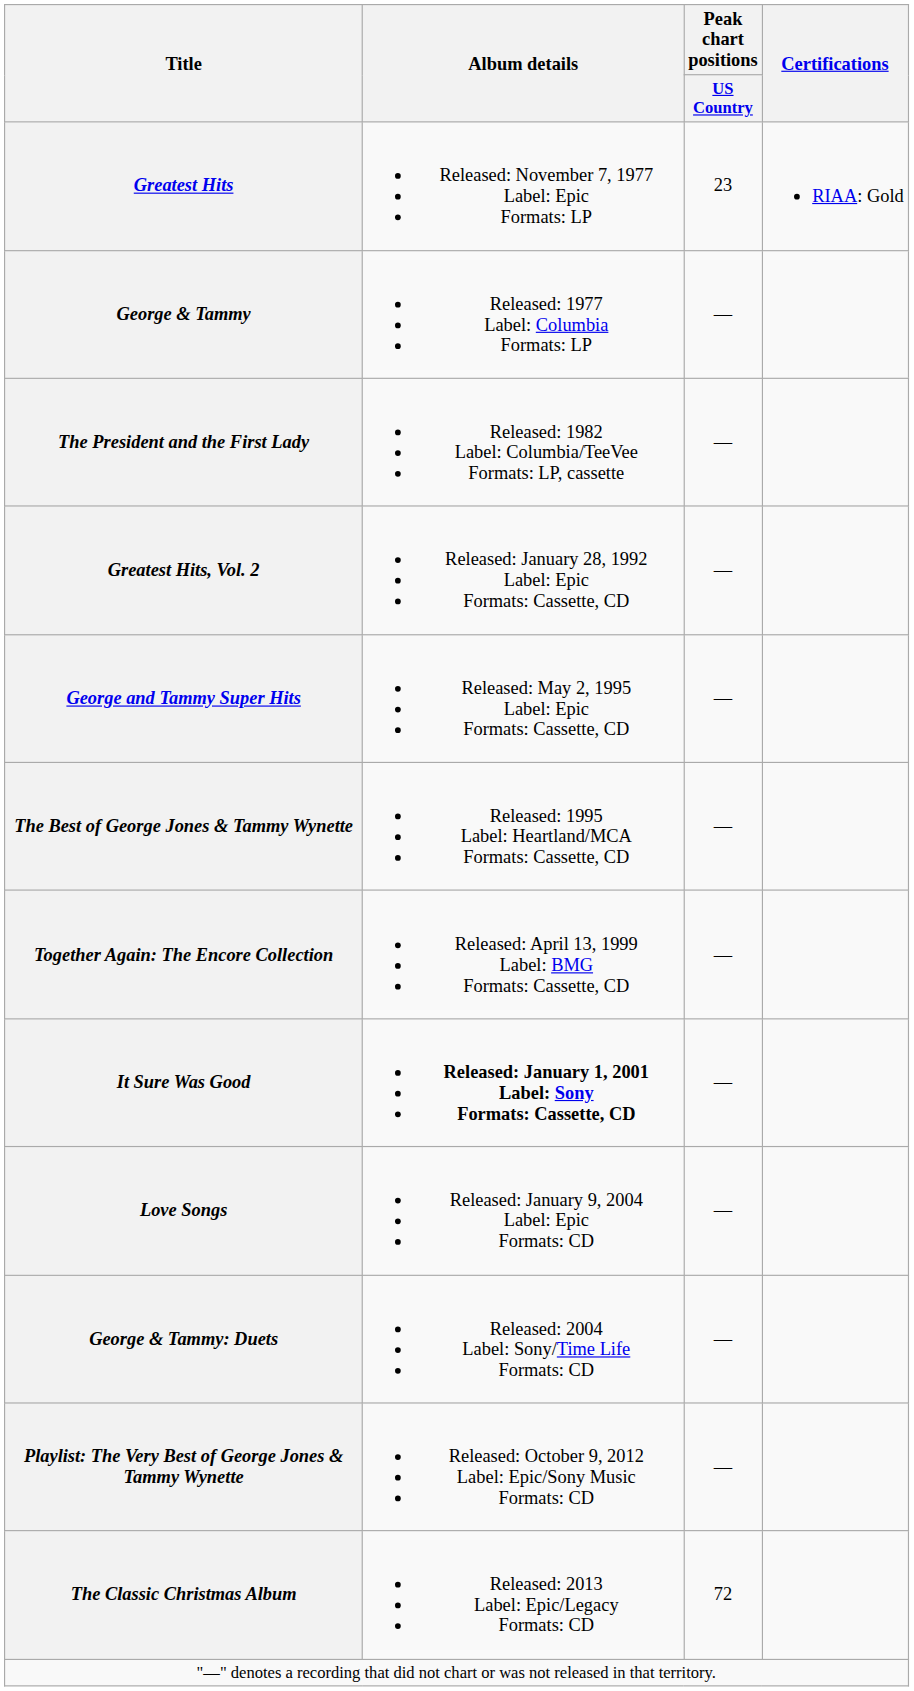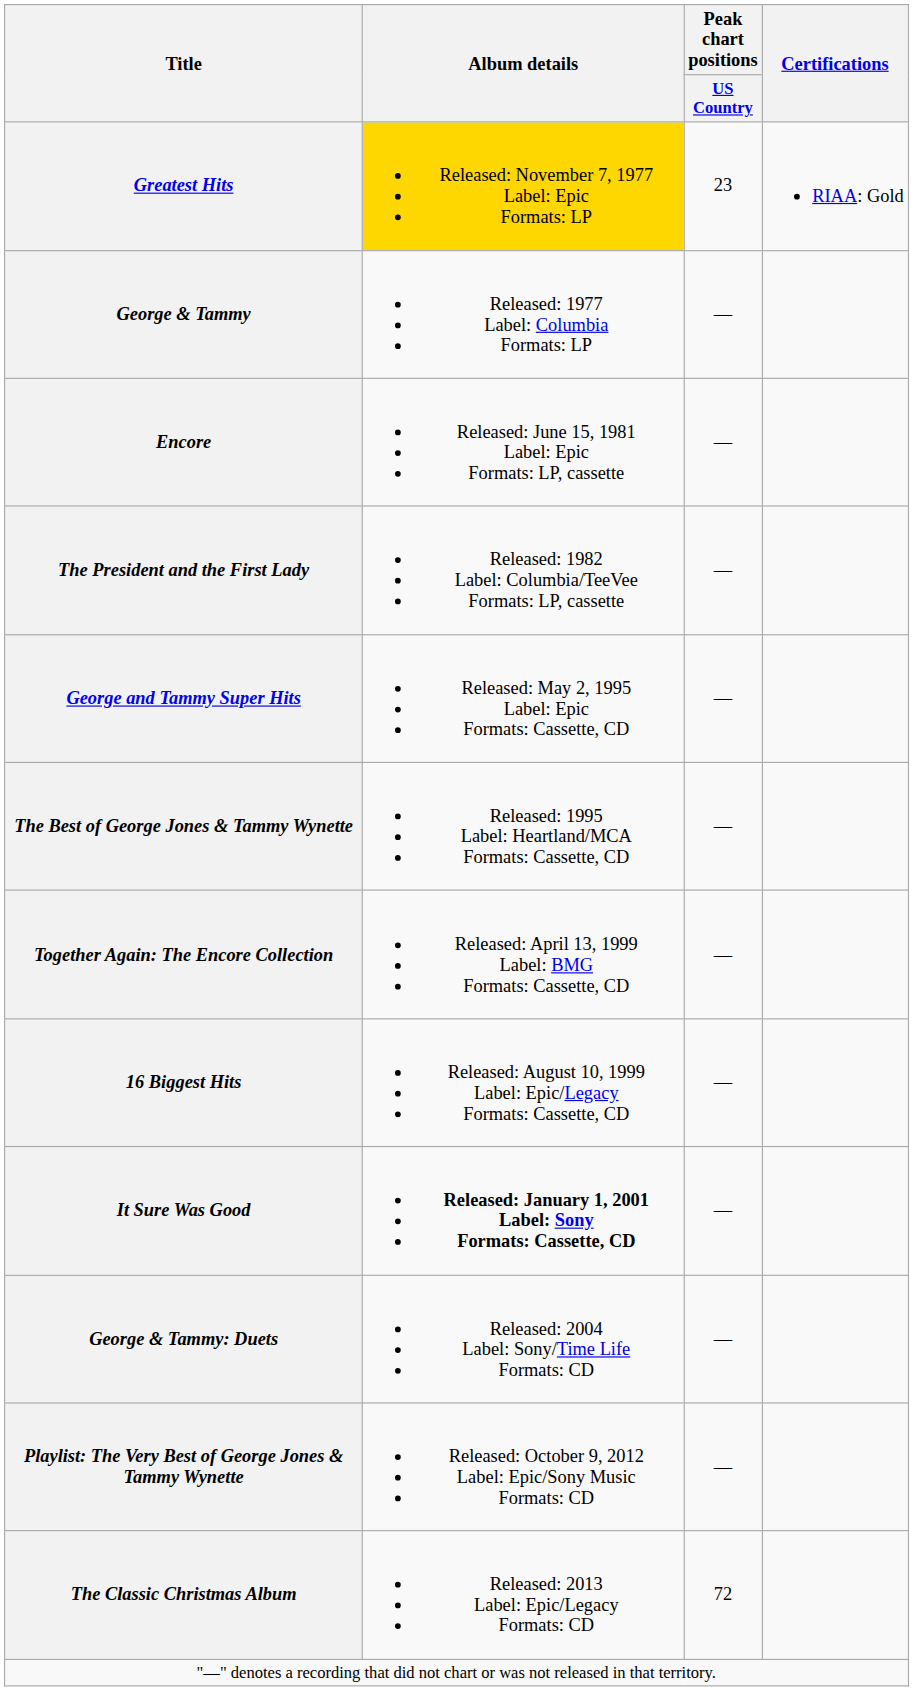 <table class="wikitable plainrowheaders" style="text-align:center;" border="1">
 <tr>
 <th scope="col" rowspan="2" style="width:19em;">Title</th>
 <th scope="col" rowspan="2" style="width:17em;">Album details</th>
 <th scope="col" colspan="1">Peak chart positions</th>
 <th scope="col" rowspan="2"><a href='#'>Certifications</a></th>
 </tr>
 <tr>
 <th scope="col" style="width:2em;font-size:90%;"><a href='#'>US<br>Country</a><br></th>
 </tr>
 <tr>
 <th scope="row"><em><a href='#'>Greatest Hits</a></em></th>
-<td><br><ul><li>Released: November 7, 1977</li><li>Label: Epic</li><li>Formats: LP</li></ul></td>
+<td style="background: gold;"><br><ul><li>Released: November 7, 1977</li><li>Label: Epic</li><li>Formats: LP</li></ul></td>
 <td>23</td>
 <td><br><ul><li><a href='#'>RIAA</a>: Gold</li></ul></td>
 </tr>
 <tr>
 <th scope="row"><em>George & Tammy</em></th>
 <td><br><ul><li>Released: 1977</li><li>Label: <a href='#'>Columbia</a></li><li>Formats: LP</li></ul></td>
 <td>—</td>
 </tr>
 <tr>
-<th scope="row"><em>The President and the First Lady</em></th>
-<td><br><ul><li>Released: 1982</li><li>Label: Columbia/TeeVee</li><li>Formats: LP, cassette</li></ul></td>
+<th scope="row"><em>Encore</em></th>
+<td><br><ul><li>Released: June 15, 1981</li><li>Label: Epic</li><li>Formats: LP, cassette</li></ul></td>
 <td>—</td>
 <td></td>
 </tr>
 <tr>
-<th scope="row"><em>Greatest Hits, Vol. 2</em></th>
-<td><br><ul><li>Released: January 28, 1992</li><li>Label: Epic</li><li>Formats: Cassette, CD</li></ul></td>
+<th scope="row"><em>The President and the First Lady</em></th>
+<td><br><ul><li>Released: 1982</li><li>Label: Columbia/TeeVee</li><li>Formats: LP, cassette</li></ul></td>
 <td>—</td>
 <td></td>
 </tr>
 <tr>
 <th scope="row"><em><a href='#'>George and Tammy Super Hits</a></em></th>
 <td><br><ul><li>Released: May 2, 1995</li><li>Label: Epic</li><li>Formats: Cassette, CD</li></ul></td>
 <td>—</td>
 <td></td>
 </tr>
 <tr>
 <th scope="row"><em>The Best of George Jones & Tammy Wynette</em></th>
 <td><br><ul><li>Released: 1995</li><li>Label: Heartland/MCA</li><li>Formats: Cassette, CD</li></ul></td>
 <td>—</td>
 <td></td>
 </tr>
 <tr>
 <th scope="row"><em>Together Again: The Encore Collection</em></th>
 <td><br><ul><li>Released: April 13, 1999</li><li>Label: <a href='#'>BMG</a></li><li>Formats: Cassette, CD</li></ul></td>
 <td>—</td>
 <td></td>
 </tr>
 <tr>
-<th scope="row"><em>It Sure Was Good</em></th>
-<td><strong><br><ul><li>Released: January 1, 2001</li><li>Label: <a href='#'>Sony</a></li><li>Formats: Cassette, CD</li></ul></strong></td>
+<th scope="row"><em>16 Biggest Hits</em></th>
+<td><br><ul><li>Released: August 10, 1999</li><li>Label: Epic/<a href='#'>Legacy</a></li><li>Formats: Cassette, CD</li></ul></td>
 <td>—</td>
 <td></td>
 </tr>
 <tr>
-<th scope="row"><em>Love Songs</em></th>
-<td><br><ul><li>Released: January 9, 2004</li><li>Label: Epic</li><li>Formats: CD</li></ul></td>
+<th scope="row"><em>It Sure Was Good</em></th>
+<td><strong><br><ul><li>Released: January 1, 2001</li><li>Label: <a href='#'>Sony</a></li><li>Formats: Cassette, CD</li></ul></strong></td>
 <td>—</td>
 <td></td>
 </tr>
 <tr>
 <th scope="row"><em>George & Tammy: Duets</em></th>
 <td><br><ul><li>Released: 2004</li><li>Label: Sony/<a href='#'>Time Life</a></li><li>Formats: CD</li></ul></td>
 <td>—</td>
 <td></td>
 </tr>
 <tr>
 <th scope="row"><em>Playlist: The Very Best of George Jones & Tammy Wynette</em></th>
 <td><br><ul><li>Released: October 9, 2012</li><li>Label: Epic/Sony Music</li><li>Formats: CD</li></ul></td>
 <td>—</td>
 <td></td>
 </tr>
 <tr>
 <th scope="row"><em>The Classic Christmas Album</em></th>
 <td><br><ul><li>Released: 2013</li><li>Label: Epic/Legacy</li><li>Formats: CD</li></ul></td>
 <td>72</td>
 <td></td>
 </tr>
 <tr>
 <td colspan="4" style="font-size:90%">"—" denotes a recording that did not chart or was not released in that territory.</td>
 </tr>
 </table>
